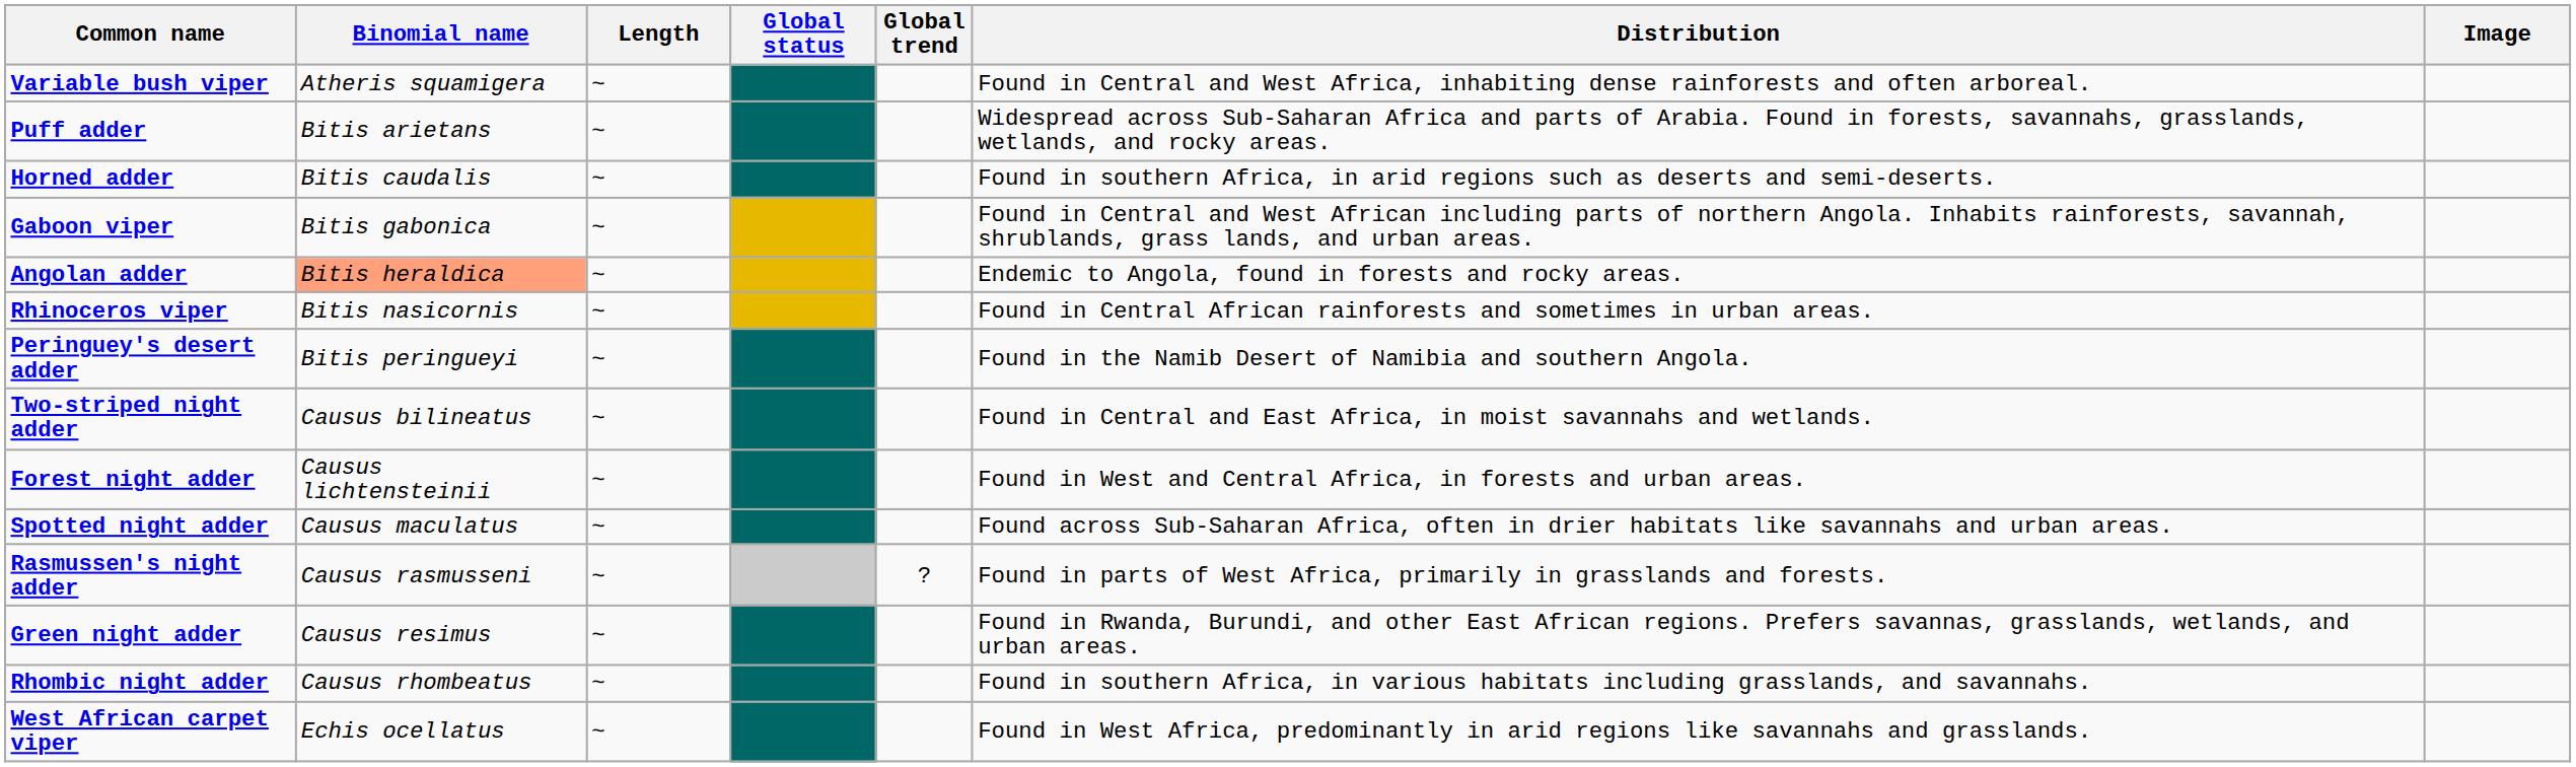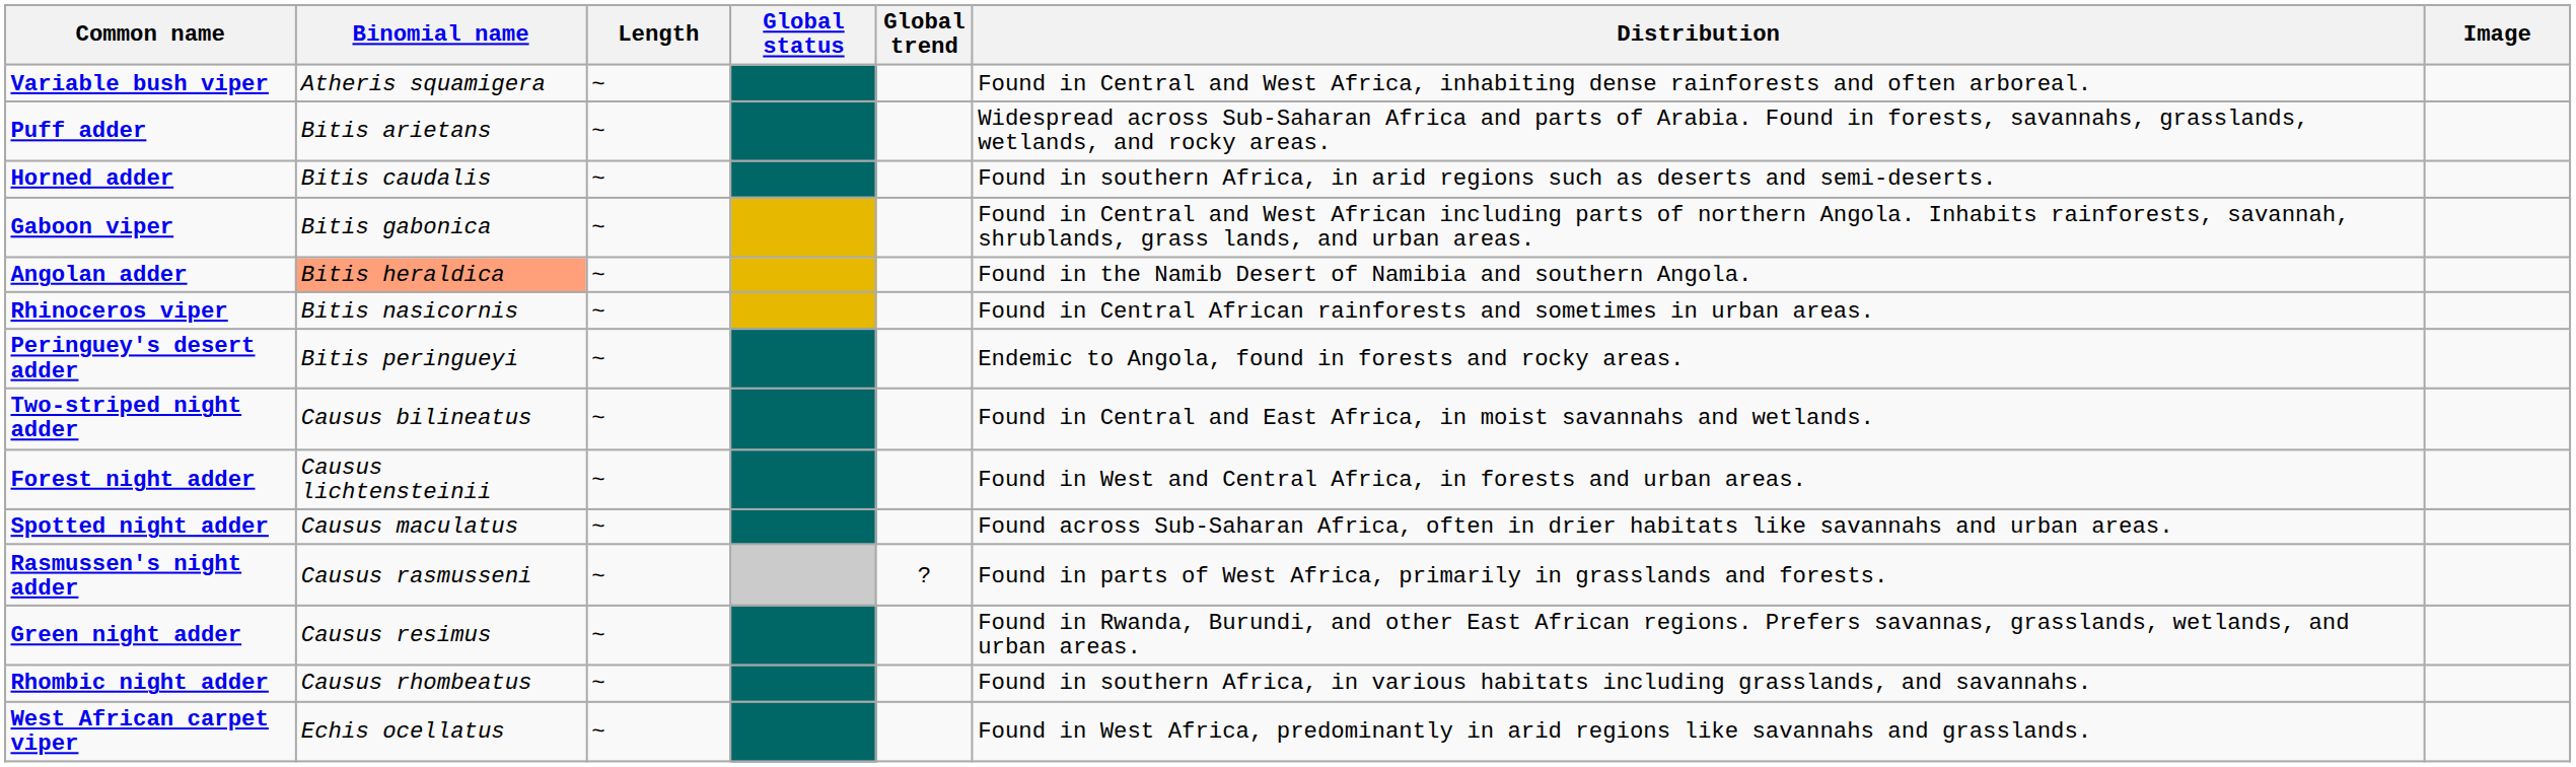 <table class="wikitable sortable" style="font-size: 85%">
 <tr>
 <th width="10%">Common name</th>
 <th width="10%"><a href='#'>Binomial name</a></th>
 <th width="5%">Length</th>
 <th width="5%"><a href='#'>Global status</a></th>
 <th width="1%">Global trend</th>
 <th width="50%" class="unsortable">Distribution</th>
 <th width="5%" class="unsortable">Image</th>
 </tr>
 <tr>
 <td><strong><a href='#'>Variable bush viper</a></strong></td>
 <td><em>Atheris squamigera</em></td>
 <td>~</td>
 <td align=center style="background: #006666"></td>
 <td align=center></td>
 <td>Found in Central and West Africa, inhabiting dense rainforests and often arboreal.</td>
 <td></td>
 </tr>
 <tr>
 <td><strong><a href='#'>Puff adder</a></strong></td>
 <td><em>Bitis arietans</em></td>
 <td>~</td>
 <td align=center style="background: #006666"></td>
 <td align=center></td>
 <td>Widespread across Sub-Saharan Africa and parts of Arabia. Found in forests, savannahs, grasslands, wetlands, and rocky areas.</td>
 <td></td>
 </tr>
 <tr>
 <td><strong><a href='#'>Horned adder</a></strong></td>
 <td><em>Bitis caudalis</em></td>
 <td>~</td>
 <td align=center style="background: #006666"></td>
 <td align=center></td>
 <td>Found in southern Africa, in arid regions such as deserts and semi-deserts.</td>
 <td align=center></td>
 </tr>
 <tr>
 <td><strong><a href='#'>Gaboon viper</a></strong></td>
 <td><em>Bitis gabonica</em></td>
 <td>~</td>
 <td align=center style="background: #e6b800"></td>
 <td align=center></td>
 <td>Found in Central and West African including parts of northern Angola. Inhabits rainforests, savannah, shrublands, grass lands, and urban areas.</td>
 <td></td>
 </tr>
 <tr>
 <td><strong><a href='#'>Angolan adder</a></strong></td>
 <td style="background: lightsalmon;"><em>Bitis heraldica</em></td>
 <td>~</td>
 <td align=center style="background: #e6b800"></td>
 <td align=center></td>
-<td>Endemic to Angola, found in forests and rocky areas.</td>
+<td>Found in the Namib Desert of Namibia and southern Angola.</td>
 <td></td>
 </tr>
 <tr>
 <td><strong><a href='#'>Rhinoceros viper</a></strong></td>
 <td><em>Bitis nasicornis</em></td>
 <td>~</td>
 <td align=center style="background: #e6b800"></td>
 <td align=center></td>
 <td>Found in Central African rainforests and sometimes in urban areas.</td>
 <td></td>
 </tr>
 <tr>
 <td><strong><a href='#'>Peringuey's desert adder</a></strong></td>
 <td><em>Bitis peringueyi</em></td>
 <td>~</td>
 <td align=center style="background: #006666"></td>
 <td align=center></td>
-<td>Found in the Namib Desert of Namibia and southern Angola.</td>
+<td>Endemic to Angola, found in forests and rocky areas.</td>
 <td></td>
 </tr>
 <tr>
 <td><strong><a href='#'>Two-striped night adder</a></strong></td>
 <td><em>Causus bilineatus</em></td>
 <td>~</td>
 <td align=center style="background: #006666"></td>
 <td align=center></td>
 <td>Found in Central and East Africa, in moist savannahs and wetlands.</td>
 <td></td>
 </tr>
 <tr>
 <td><strong><a href='#'>Forest night adder</a></strong></td>
 <td><em>Causus lichtensteinii</em></td>
 <td>~</td>
 <td align=center style="background: #006666"></td>
 <td align=center></td>
 <td>Found in West and Central Africa, in forests and urban areas.</td>
 <td></td>
 </tr>
 <tr>
 <td><strong><a href='#'>Spotted night adder</a></strong></td>
 <td><em>Causus maculatus</em></td>
 <td>~</td>
 <td align=center style="background: #006666"></td>
 <td align=center></td>
 <td>Found across Sub-Saharan Africa, often in drier habitats like savannahs and urban areas.</td>
 <td></td>
 </tr>
 <tr>
 <td><strong><a href='#'>Rasmussen's night adder</a></strong></td>
 <td><em>Causus rasmusseni</em></td>
 <td>~</td>
 <td align=center style="background: #cbcbcb"></td>
 <td align=center>?</td>
 <td>Found in parts of West Africa, primarily in grasslands and forests.</td>
 <td></td>
 </tr>
 <tr>
 <td><strong><a href='#'>Green night adder</a></strong></td>
 <td><em>Causus resimus</em></td>
 <td>~</td>
 <td align=center style="background: #006666"></td>
 <td align=center></td>
 <td>Found in Rwanda, Burundi, and other East African regions. Prefers savannas, grasslands, wetlands, and urban areas.</td>
 <td></td>
 </tr>
 <tr>
 <td><strong><a href='#'>Rhombic night adder</a></strong></td>
 <td><em>Causus rhombeatus</em></td>
 <td>~</td>
 <td align=center style="background: #006666"></td>
 <td align=center></td>
 <td>Found in southern Africa, in various habitats including grasslands, and savannahs.</td>
 <td></td>
 </tr>
 <tr>
 <td><strong><a href='#'>West African carpet viper</a></strong></td>
 <td><em>Echis ocellatus</em></td>
 <td>~</td>
 <td align=center style="background: #006666"></td>
 <td align=center></td>
 <td>Found in West Africa, predominantly in arid regions like savannahs and grasslands.</td>
 <td></td>
 </tr>
 </table>
